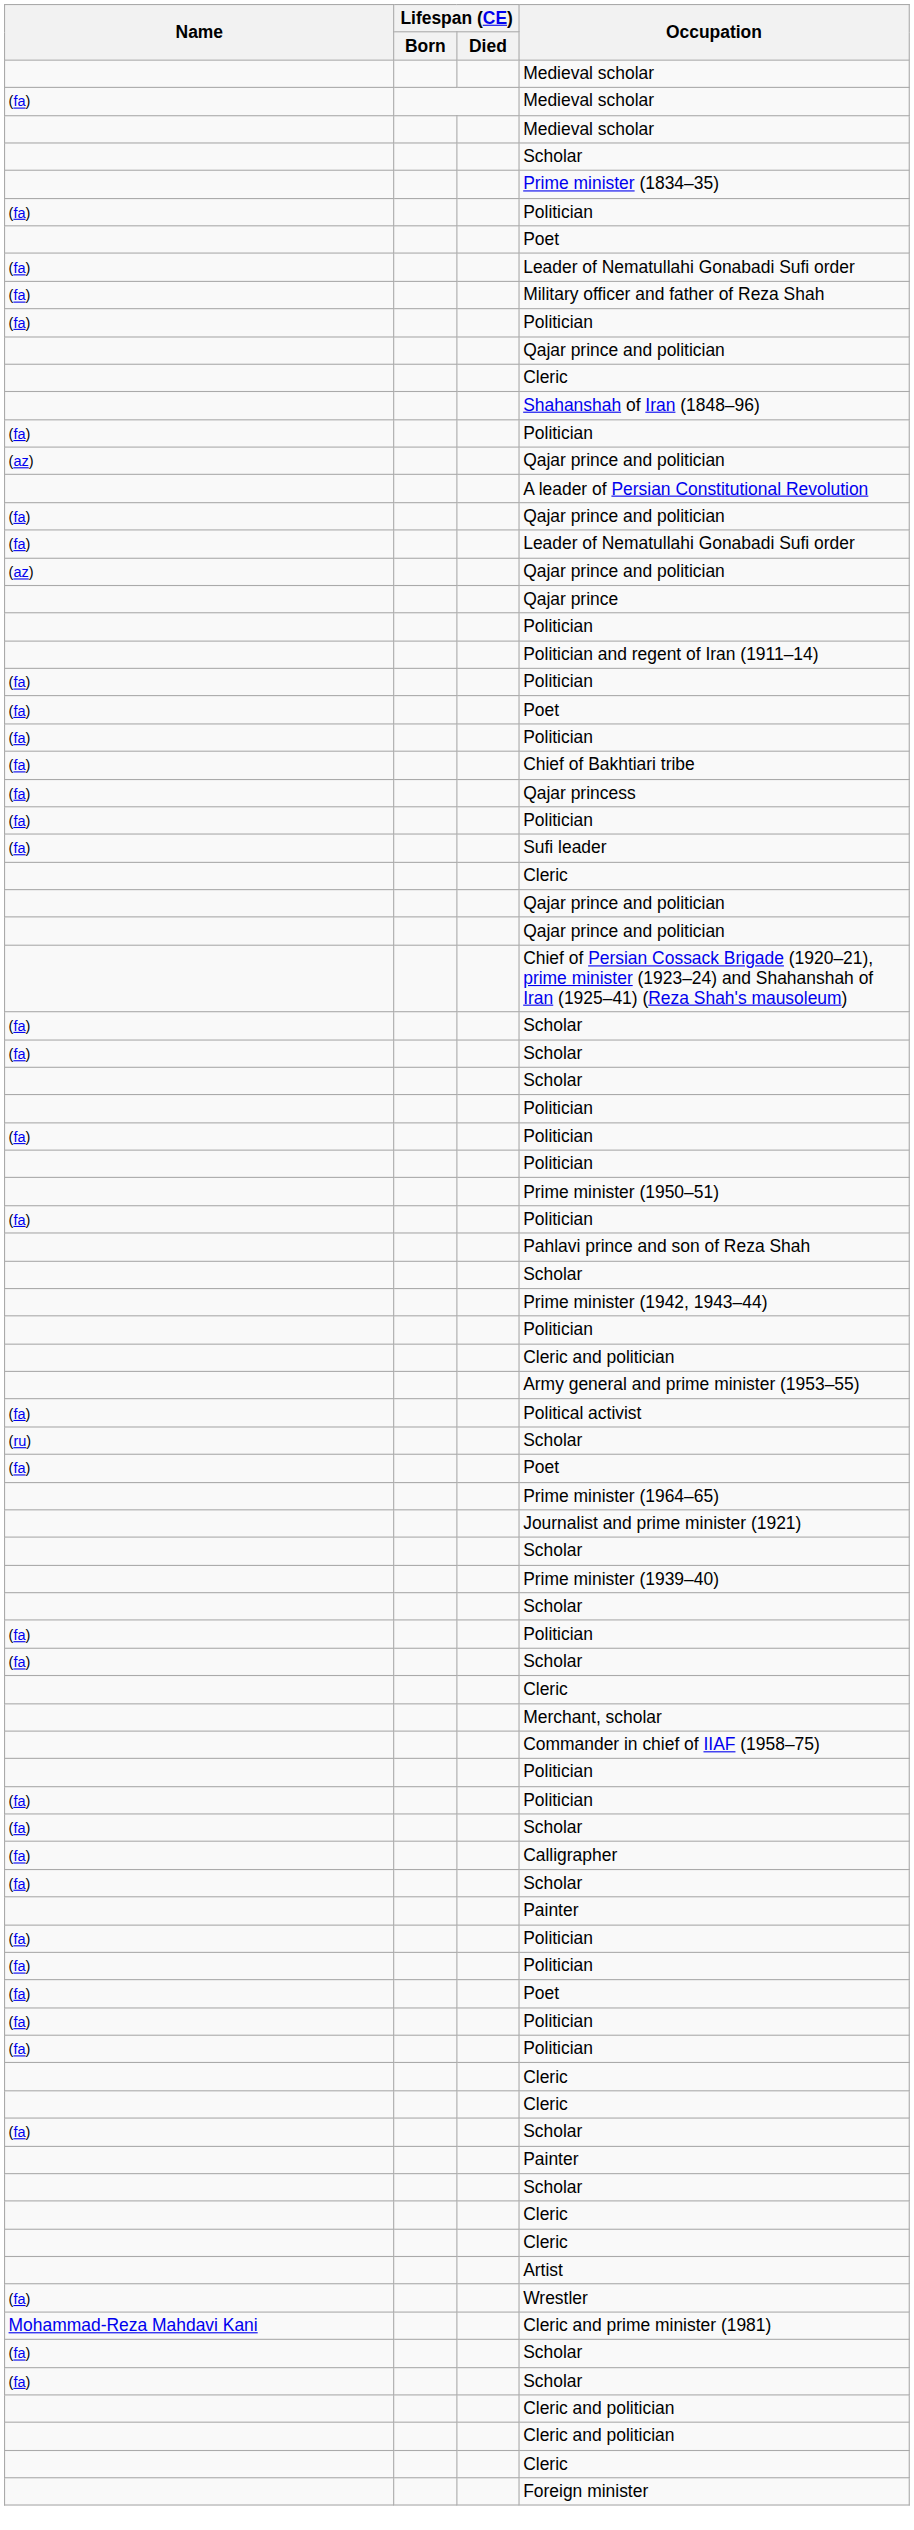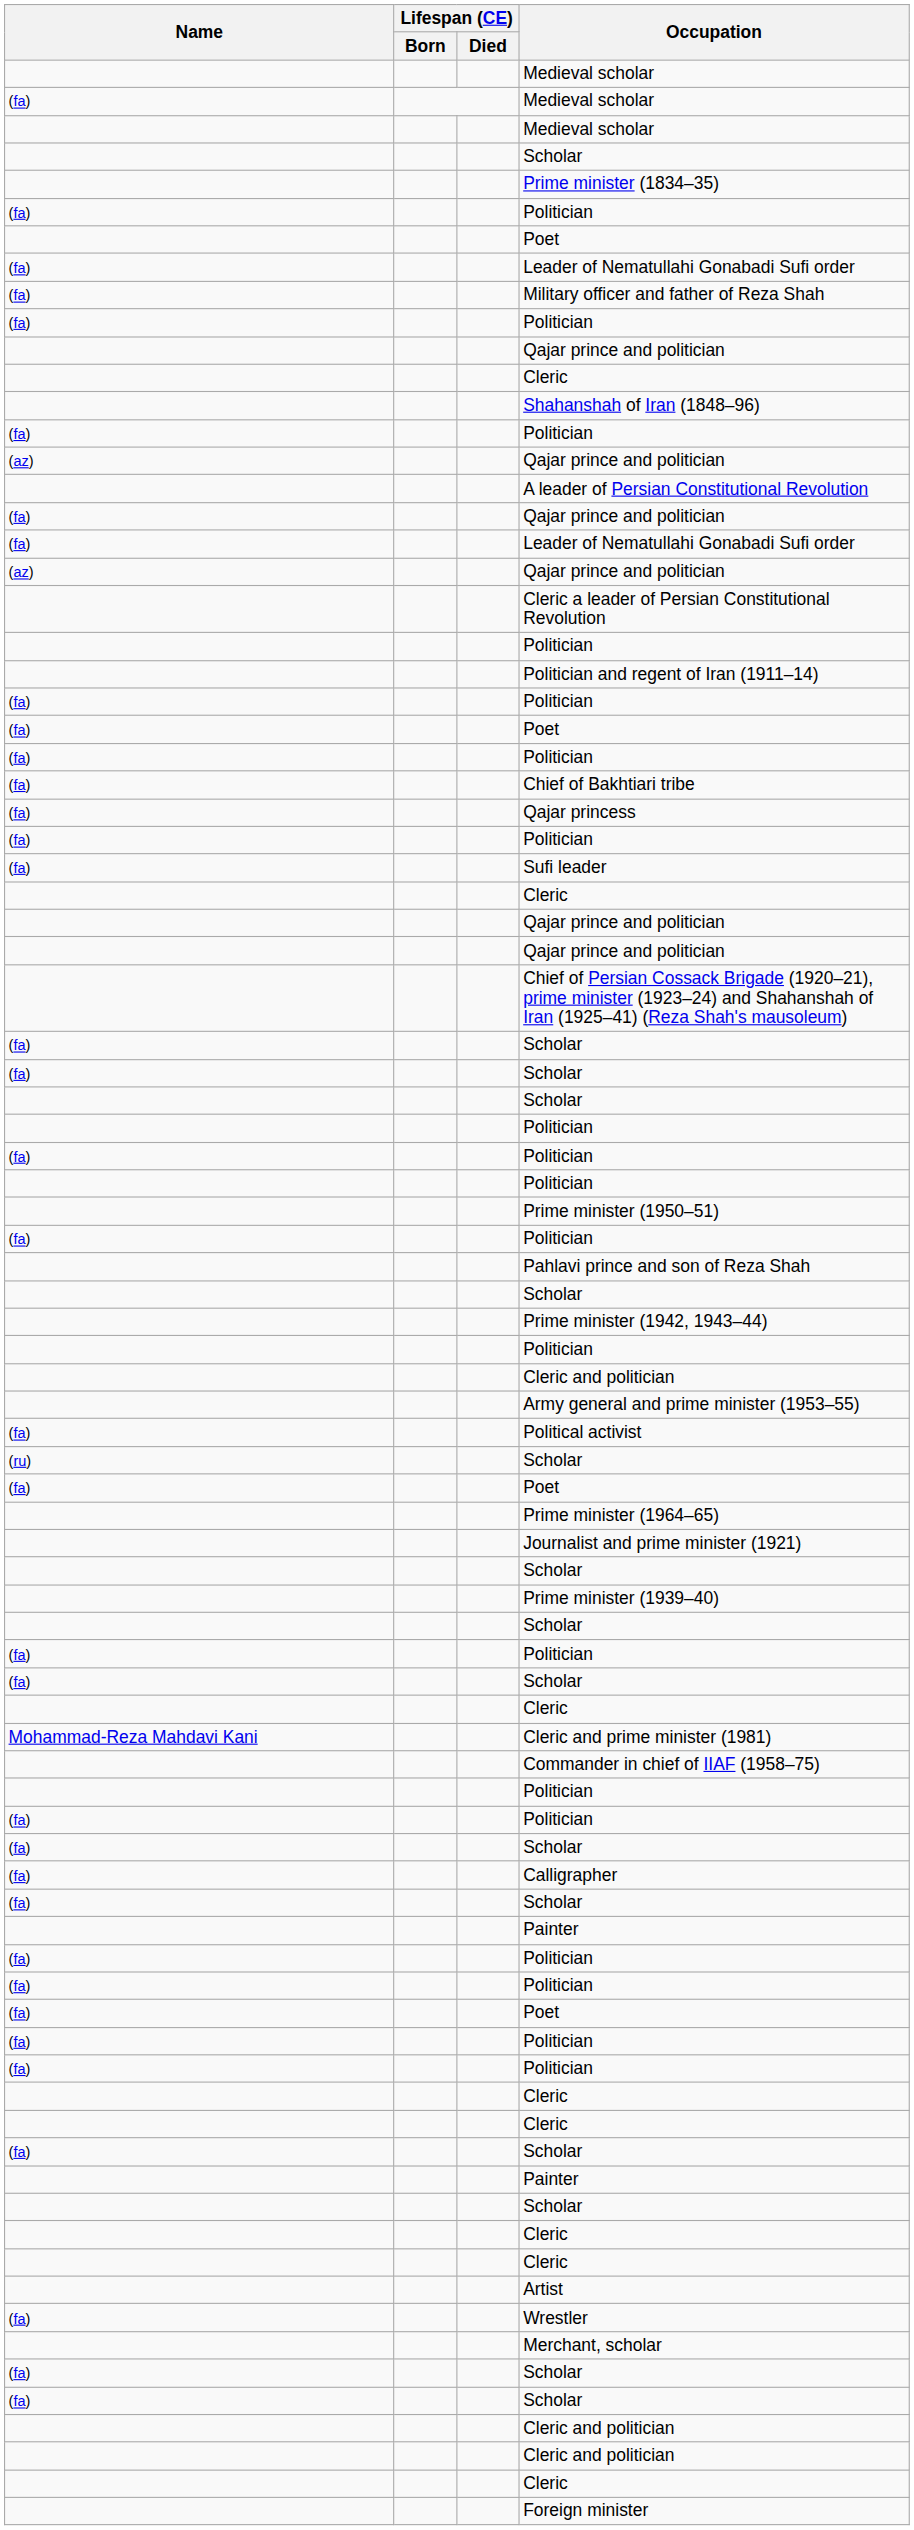 <table class="wikitable sortable">
 <tr>
 <th rowspan=2 align=left width=350px>Name</th>
 <th scope="row" colspan="2">Lifespan (<a href='#'>CE</a>)</th>
 <th rowspan="2" align=left width=350px; class=unsortable>Occupation</th>
 </tr>
 <tr>
 <th align=left width=50px>Born</th>
 <th align=left width=50px>Died</th>
 </tr>
 <tr>
 <td></td>
 <td align=right></td>
 <td align=right></td>
 <td>Medieval scholar</td>
 </tr>
 <tr>
 <td> <small>(<a href='#'>fa</a>)</small></td>
 <td colspan=2 align=center></td>
 <td>Medieval scholar</td>
 </tr>
 <tr>
 <td></td>
 <td align=right></td>
 <td align=right></td>
 <td>Medieval scholar</td>
 </tr>
 <tr>
 <td></td>
 <td align=right></td>
 <td align=right></td>
 <td>Scholar</td>
 </tr>
 <tr>
 <td></td>
 <td align=right></td>
 <td align=right></td>
 <td><a href='#'>Prime minister</a> (1834–35)</td>
 </tr>
 <tr>
 <td> <small>(<a href='#'>fa</a>)</small></td>
 <td align=right></td>
 <td align=right></td>
 <td>Politician</td>
 </tr>
 <tr>
 <td></td>
 <td align=right></td>
 <td align=right></td>
 <td>Poet</td>
 </tr>
 <tr>
 <td> <small>(<a href='#'>fa</a>)</small></td>
 <td align=right></td>
 <td align=right></td>
 <td>Leader of Nematullahi Gonabadi Sufi order</td>
 </tr>
 <tr>
 <td> <small>(<a href='#'>fa</a>)</small></td>
 <td align=right></td>
 <td align=right></td>
 <td>Military officer and father of Reza Shah</td>
 </tr>
 <tr>
 <td> <small>(<a href='#'>fa</a>)</small></td>
 <td align=right></td>
 <td align=right></td>
 <td>Politician</td>
 </tr>
 <tr>
 <td></td>
 <td align=right></td>
 <td align=right></td>
 <td>Qajar prince and politician</td>
 </tr>
 <tr>
 <td></td>
 <td align=right></td>
 <td align=right></td>
 <td>Cleric</td>
 </tr>
 <tr>
 <td></td>
 <td align=right></td>
 <td align=right></td>
 <td><a href='#'>Shahanshah</a> of <a href='#'>Iran</a> (1848–96)</td>
 </tr>
 <tr>
 <td> <small>(<a href='#'>fa</a>)</small></td>
 <td align=right></td>
 <td align=right></td>
 <td>Politician</td>
 </tr>
 <tr>
 <td> <small>(<a href='#'>az</a>)</small></td>
 <td align=right></td>
 <td align=right></td>
 <td>Qajar prince and politician</td>
 </tr>
 <tr>
 <td></td>
 <td align=right></td>
 <td align=right></td>
 <td>A leader of <a href='#'>Persian Constitutional Revolution</a></td>
 </tr>
 <tr>
 <td> <small>(<a href='#'>fa</a>)</small></td>
 <td align=right></td>
 <td align=right></td>
 <td>Qajar prince and politician</td>
 </tr>
 <tr>
 <td> <small>(<a href='#'>fa</a>)</small></td>
 <td align=right></td>
 <td align=right></td>
 <td>Leader of Nematullahi Gonabadi Sufi order</td>
 </tr>
 <tr>
 <td> <small>(<a href='#'>az</a>)</small></td>
 <td align=right></td>
 <td align=right></td>
 <td>Qajar prince and politician</td>
 </tr>
 <tr>
 <td></td>
 <td align=right></td>
 <td align=right></td>
-<td>Qajar prince</td>
+<td>Cleric a leader of Persian Constitutional Revolution</td>
 </tr>
 <tr>
 <td></td>
 <td align=right></td>
 <td align=right></td>
 <td>Politician</td>
 </tr>
 <tr>
 <td></td>
 <td align=right></td>
 <td align=right></td>
 <td>Politician and regent of Iran (1911–14)</td>
 </tr>
 <tr>
 <td> <small>(<a href='#'>fa</a>)</small></td>
 <td align=right></td>
 <td align=right></td>
 <td>Politician</td>
 </tr>
 <tr>
 <td> <small>(<a href='#'>fa</a>)</small></td>
 <td align=right></td>
 <td align=right></td>
 <td>Poet</td>
 </tr>
 <tr>
 <td> <small>(<a href='#'>fa</a>)</small></td>
 <td align=right></td>
 <td align=right></td>
 <td>Politician</td>
 </tr>
 <tr>
 <td> <small>(<a href='#'>fa</a>)</small></td>
 <td align=right></td>
 <td align=right></td>
 <td>Chief of Bakhtiari tribe</td>
 </tr>
 <tr>
 <td> <small>(<a href='#'>fa</a>)</small></td>
 <td align=right></td>
 <td align=right></td>
 <td>Qajar princess</td>
 </tr>
 <tr>
 <td> <small>(<a href='#'>fa</a>)</small></td>
 <td align=right></td>
 <td align=right></td>
 <td>Politician</td>
 </tr>
 <tr>
 <td><small>(<a href='#'>fa</a>)</small></td>
 <td align=right></td>
 <td align=right></td>
 <td>Sufi leader</td>
 </tr>
 <tr>
 <td></td>
 <td align=right></td>
 <td align=right></td>
 <td>Cleric</td>
 </tr>
 <tr>
 <td></td>
 <td align=right></td>
 <td align=right></td>
 <td>Qajar prince and politician</td>
 </tr>
 <tr>
 <td></td>
 <td align=right></td>
 <td align=right></td>
 <td>Qajar prince and politician</td>
 </tr>
 <tr>
 <td></td>
 <td align=right></td>
 <td align=right></td>
 <td>Chief of <a href='#'>Persian Cossack Brigade</a> (1920–21), <a href='#'>prime minister</a> (1923–24) and Shahanshah of <a href='#'>Iran</a> (1925–41) (<a href='#'>Reza Shah's mausoleum</a>)</td>
 </tr>
 <tr>
 <td><small>(<a href='#'>fa</a>)</small></td>
 <td align=right></td>
 <td align=right></td>
 <td>Scholar</td>
 </tr>
 <tr>
 <td> <small>(<a href='#'>fa</a>)</small></td>
 <td align=right></td>
 <td align=right></td>
 <td>Scholar</td>
 </tr>
 <tr>
 <td></td>
 <td align=right></td>
 <td align=right></td>
 <td>Scholar</td>
 </tr>
 <tr>
 <td></td>
 <td align=right></td>
 <td align=right></td>
 <td>Politician</td>
 </tr>
 <tr>
 <td> <small>(<a href='#'>fa</a>)</small></td>
 <td align=right></td>
 <td align=right></td>
 <td>Politician</td>
 </tr>
 <tr>
 <td></td>
 <td align=right></td>
 <td align=right></td>
 <td>Politician</td>
 </tr>
 <tr>
 <td></td>
 <td align=right></td>
 <td align=right></td>
 <td>Prime minister (1950–51)</td>
 </tr>
 <tr>
 <td> <small>(<a href='#'>fa</a>)</small></td>
 <td align=right></td>
 <td align=right></td>
 <td>Politician</td>
 </tr>
 <tr>
 <td></td>
 <td align=right></td>
 <td align=right></td>
 <td>Pahlavi prince and son of Reza Shah</td>
 </tr>
 <tr>
 <td></td>
 <td align=right></td>
 <td align=right></td>
 <td>Scholar</td>
 </tr>
 <tr>
 <td></td>
 <td align=right></td>
 <td align=right></td>
 <td>Prime minister (1942, 1943–44)</td>
 </tr>
 <tr>
 <td></td>
 <td align=right></td>
 <td align=right></td>
 <td>Politician</td>
 </tr>
 <tr>
 <td></td>
 <td align=right></td>
 <td align=right></td>
 <td>Cleric and politician</td>
 </tr>
 <tr>
 <td></td>
 <td align=right></td>
 <td align=right></td>
 <td>Army general and prime minister (1953–55)</td>
 </tr>
 <tr>
 <td> <small>(<a href='#'>fa</a>)</small></td>
 <td align=right></td>
 <td align=right></td>
 <td>Political activist</td>
 </tr>
 <tr>
 <td> <small>(<a href='#'>ru</a>)</small></td>
 <td align=right></td>
 <td align=right></td>
 <td>Scholar</td>
 </tr>
 <tr>
 <td><small>(<a href='#'>fa</a>)</small></td>
 <td align=right></td>
 <td align=right></td>
 <td>Poet</td>
 </tr>
 <tr>
 <td></td>
 <td align=right></td>
 <td align=right></td>
 <td>Prime minister (1964–65)</td>
 </tr>
 <tr>
 <td></td>
 <td align=right></td>
 <td align=right></td>
 <td>Journalist and prime minister (1921)</td>
 </tr>
 <tr>
 <td></td>
 <td align=right></td>
 <td align=right></td>
 <td>Scholar</td>
 </tr>
 <tr>
 <td></td>
 <td align=right></td>
 <td align=right></td>
 <td>Prime minister (1939–40)</td>
 </tr>
 <tr>
 <td></td>
 <td align=right></td>
 <td align=right></td>
 <td>Scholar</td>
 </tr>
 <tr>
 <td> <small>(<a href='#'>fa</a>)</small></td>
 <td align=right></td>
 <td align=right></td>
 <td>Politician</td>
 </tr>
 <tr>
 <td> <small>(<a href='#'>fa</a>)</small></td>
 <td align=right></td>
 <td align=right></td>
 <td>Scholar</td>
 </tr>
 <tr>
 <td></td>
 <td align=right></td>
 <td align=right></td>
 <td>Cleric</td>
 </tr>
 <tr>
-<td></td>
+<td {{sort><a href='#'>Mohammad-Reza Mahdavi Kani</a></td>
 <td align=right></td>
 <td align=right></td>
-<td>Merchant, scholar</td>
+<td>Cleric and prime minister (1981)</td>
 </tr>
 <tr>
 <td></td>
 <td align=right></td>
 <td align=right></td>
 <td>Commander in chief of <a href='#'>IIAF</a> (1958–75)</td>
 </tr>
 <tr>
 <td></td>
 <td align=right></td>
 <td align=right></td>
 <td>Politician</td>
 </tr>
 <tr>
 <td><small>(<a href='#'>fa</a>)</small></td>
 <td align=right></td>
 <td align=right></td>
 <td>Politician</td>
 </tr>
 <tr>
 <td><small>(<a href='#'>fa</a>)</small></td>
 <td align=right></td>
 <td align=right></td>
 <td>Scholar</td>
 </tr>
 <tr>
 <td><small>(<a href='#'>fa</a>)</small></td>
 <td align=right></td>
 <td align=right></td>
 <td>Calligrapher</td>
 </tr>
 <tr>
 <td> <small>(<a href='#'>fa</a>)</small></td>
 <td align=right></td>
 <td align=right></td>
 <td>Scholar</td>
 </tr>
 <tr>
 <td></td>
 <td align=right></td>
 <td align=right></td>
 <td>Painter</td>
 </tr>
 <tr>
 <td> <small>(<a href='#'>fa</a>)</small></td>
 <td align=right></td>
 <td align=right></td>
 <td>Politician</td>
 </tr>
 <tr>
 <td> <small>(<a href='#'>fa</a>)</small></td>
 <td align=right></td>
 <td align=right></td>
 <td>Politician</td>
 </tr>
 <tr>
 <td><small>(<a href='#'>fa</a>)</small></td>
 <td align=right></td>
 <td align=right></td>
 <td>Poet</td>
 </tr>
 <tr>
 <td> <small>(<a href='#'>fa</a>)</small></td>
 <td align=right></td>
 <td align=right></td>
 <td>Politician</td>
 </tr>
 <tr>
 <td> <small>(<a href='#'>fa</a>)</small></td>
 <td align=right></td>
 <td align=right></td>
 <td>Politician</td>
 </tr>
 <tr>
 <td></td>
 <td align=right></td>
 <td align=right></td>
 <td>Cleric</td>
 </tr>
 <tr>
 <td></td>
 <td align=right></td>
 <td align=right></td>
 <td>Cleric</td>
 </tr>
 <tr>
 <td> <small>(<a href='#'>fa</a>)</small></td>
 <td align=right></td>
 <td align=right></td>
 <td>Scholar</td>
 </tr>
 <tr>
 <td></td>
 <td align=right></td>
 <td align=right></td>
 <td>Painter</td>
 </tr>
 <tr>
 <td></td>
 <td align=right></td>
 <td align=right></td>
 <td>Scholar</td>
 </tr>
 <tr>
 <td></td>
 <td align=right></td>
 <td align=right></td>
 <td>Cleric</td>
 </tr>
 <tr>
 <td></td>
 <td align=right></td>
 <td align=right></td>
 <td>Cleric</td>
 </tr>
 <tr>
 <td></td>
 <td align=right></td>
 <td align=right></td>
 <td>Artist</td>
 </tr>
 <tr>
 <td> <small>(<a href='#'>fa</a>)</small></td>
 <td align=right></td>
 <td align=right></td>
 <td>Wrestler</td>
 </tr>
 <tr>
-<td {{sort><a href='#'>Mohammad-Reza Mahdavi Kani</a></td>
+<td></td>
 <td align=right></td>
 <td align=right></td>
-<td>Cleric and prime minister (1981)</td>
+<td>Merchant, scholar</td>
 </tr>
 <tr>
 <td> <small>(<a href='#'>fa</a>)</small></td>
 <td align=right></td>
 <td align=right></td>
 <td>Scholar</td>
 </tr>
 <tr>
 <td> <small>(<a href='#'>fa</a>)</small></td>
 <td align=right></td>
 <td align=right></td>
 <td>Scholar</td>
 </tr>
 <tr>
 <td></td>
 <td align=right></td>
 <td align=right></td>
 <td>Cleric and politician</td>
 </tr>
 <tr>
 <td></td>
 <td align=right></td>
 <td align=right></td>
 <td>Cleric and politician</td>
 </tr>
 <tr>
 <td></td>
 <td align=right></td>
 <td align=right></td>
 <td>Cleric</td>
 </tr>
 <tr>
 <td></td>
 <td align=right></td>
 <td align=right></td>
 <td>Foreign minister</td>
 </tr>
 </table>
